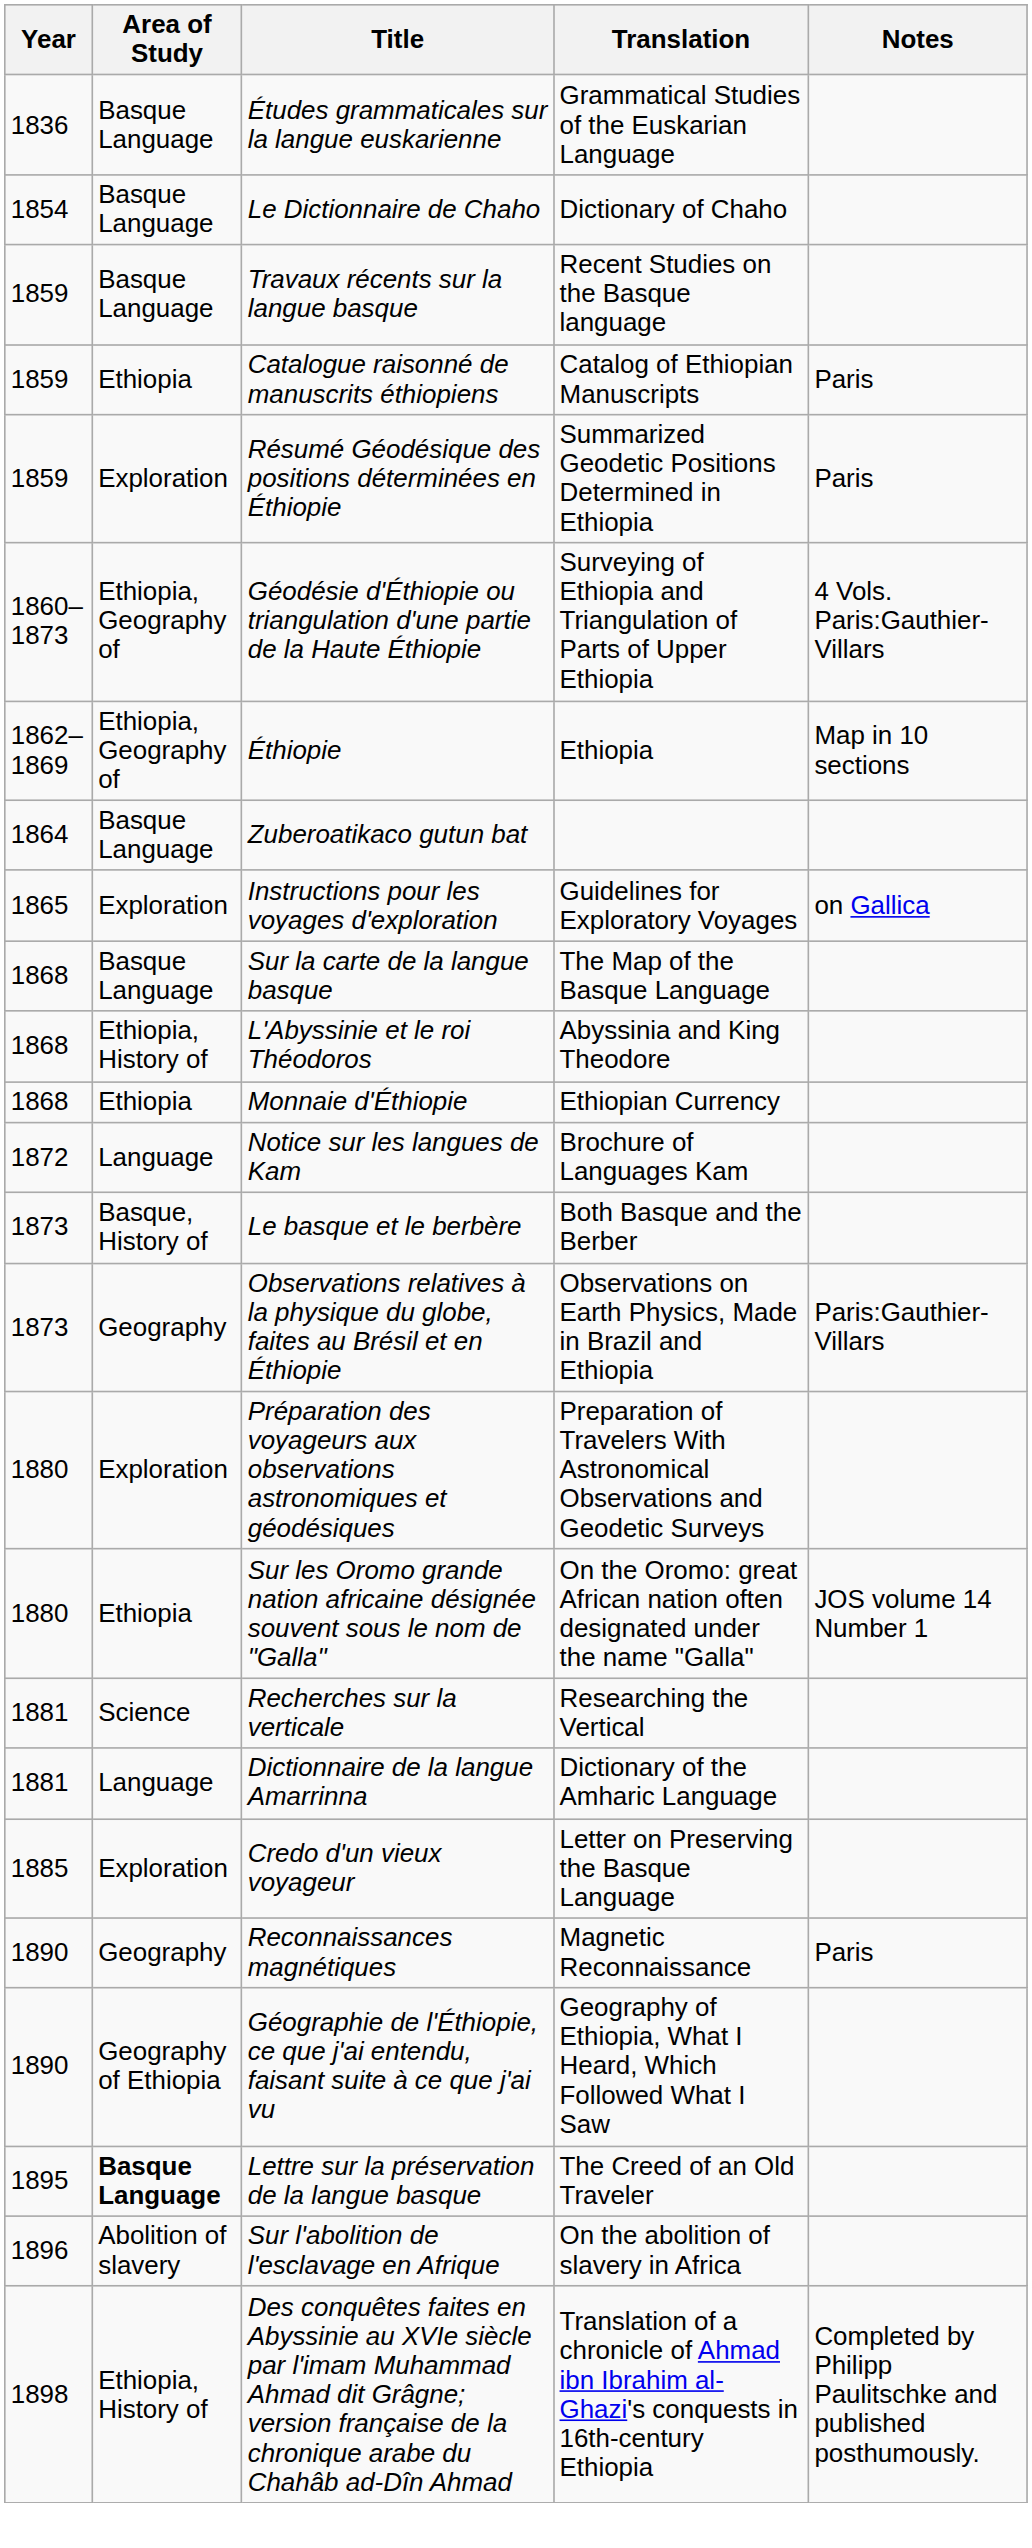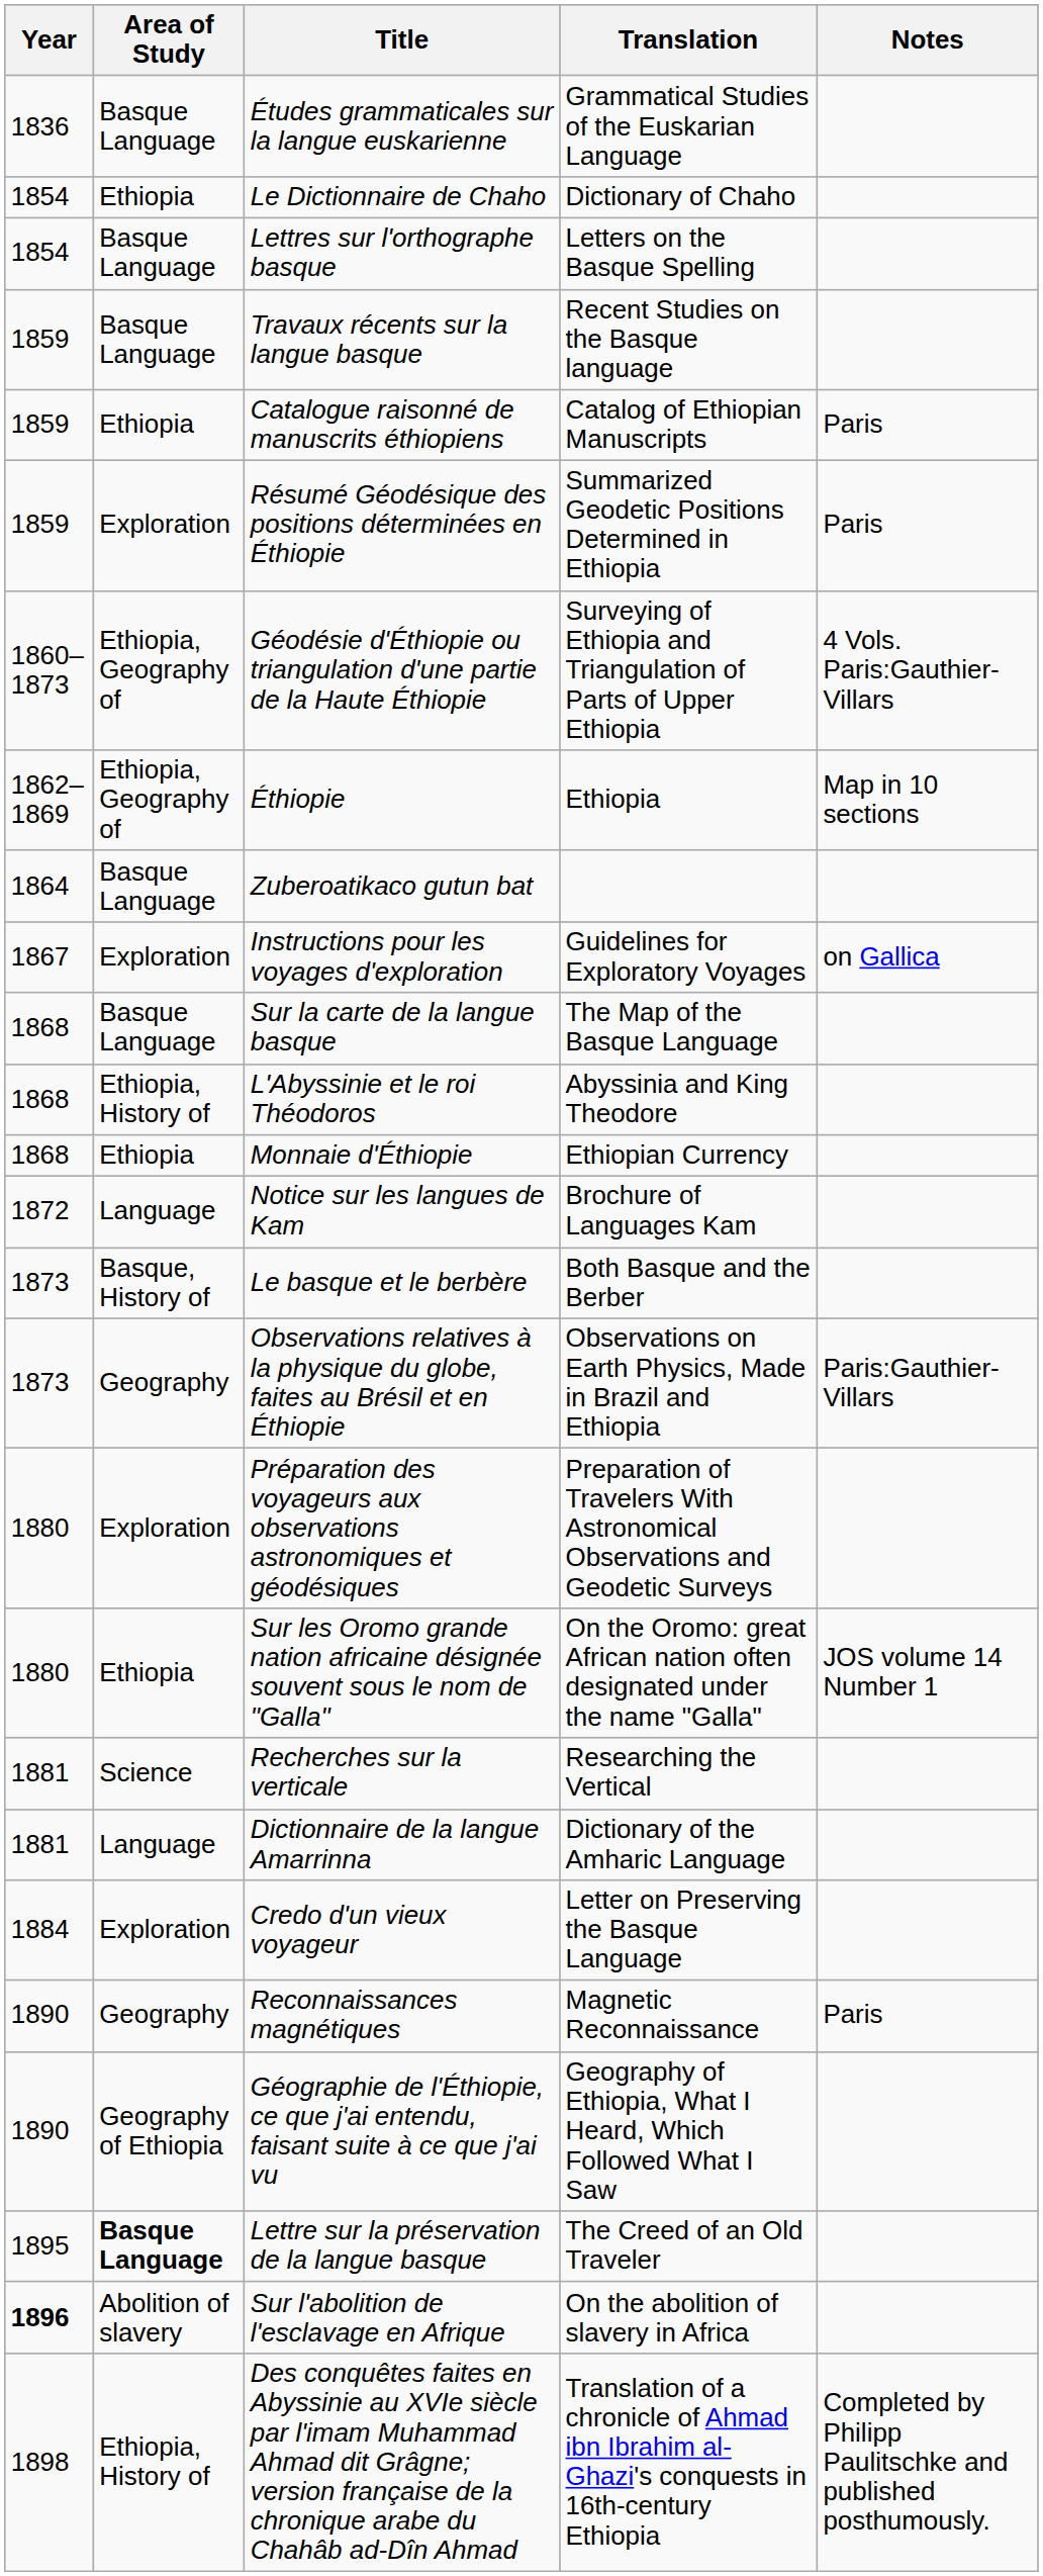 <table class="wikitable sortable mw-collapsible mw-collapsed" style="width: 50%">
 <tr>
 <th>Year</th>
 <th>Area of Study</th>
 <th>Title</th>
 <th>Translation</th>
 <th>Notes</th>
 </tr>
 <tr>
 <td>1836</td>
 <td>Basque Language</td>
 <td><em>Études grammaticales sur la langue euskarienne</em></td>
 <td>Grammatical Studies of the Euskarian Language</td>
 <td></td>
 </tr>
 <tr>
 <td>1854</td>
-<td>Basque Language</td>
+<td>Ethiopia</td>
 <td><em>Le Dictionnaire de Chaho</em></td>
 <td>Dictionary of Chaho</td>
+<td></td>
+</tr>
+<tr>
+<td>1854</td>
+<td>Basque Language</td>
+<td><em>Lettres sur l'orthographe basque</em></td>
+<td>Letters on the Basque Spelling</td>
 <td></td>
 </tr>
 <tr>
 <td>1859</td>
 <td>Basque Language</td>
 <td><em>Travaux récents sur la langue basque</em></td>
 <td>Recent Studies on the Basque language</td>
 <td></td>
 </tr>
 <tr>
 <td>1859</td>
 <td>Ethiopia</td>
 <td><em>Catalogue raisonné de manuscrits éthiopiens</em></td>
 <td>Catalog of Ethiopian Manuscripts</td>
 <td>Paris </td>
 </tr>
 <tr>
 <td>1859</td>
 <td>Exploration</td>
 <td><em>Résumé Géodésique des positions déterminées en Éthiopie</em></td>
 <td>Summarized Geodetic Positions Determined in Ethiopia</td>
 <td>Paris </td>
 </tr>
 <tr>
 <td>1860–1873</td>
 <td>Ethiopia, Geography of</td>
 <td><em>Géodésie d'Éthiopie ou triangulation d'une partie de la Haute Éthiopie</em></td>
 <td>Surveying of Ethiopia and Triangulation of Parts of Upper Ethiopia</td>
 <td>4 Vols. Paris:Gauthier-Villars<br></td>
 </tr>
 <tr>
 <td>1862–1869</td>
 <td>Ethiopia, Geography of</td>
 <td><em>Éthiopie</em></td>
 <td>Ethiopia</td>
 <td>Map in 10 sections</td>
 </tr>
 <tr>
 <td>1864</td>
 <td>Basque Language</td>
 <td><em>Zuberoatikaco gutun bat</em></td>
 <td></td>
 <td></td>
 </tr>
 <tr>
-<td>1865</td>
+<td>1867</td>
 <td>Exploration</td>
 <td><em>Instructions pour les voyages d'exploration</em></td>
 <td>Guidelines for Exploratory Voyages</td>
 <td> on <a href='#'>Gallica</a></td>
 </tr>
 <tr>
 <td>1868</td>
 <td>Basque Language</td>
 <td><em>Sur la carte de la langue basque</em></td>
 <td>The Map of the Basque Language</td>
 <td></td>
 </tr>
 <tr>
 <td>1868</td>
 <td>Ethiopia, History of</td>
 <td><em>L'Abyssinie et le roi Théodoros</em></td>
 <td>Abyssinia and King Theodore</td>
 <td></td>
 </tr>
 <tr>
 <td>1868</td>
 <td>Ethiopia</td>
 <td><em>Monnaie d'Éthiopie</em></td>
 <td>Ethiopian Currency</td>
 <td></td>
 </tr>
 <tr>
 <td>1872</td>
 <td>Language</td>
 <td><em>Notice sur les langues de Kam</em></td>
 <td>Brochure of Languages Kam</td>
 <td></td>
 </tr>
 <tr>
 <td>1873</td>
 <td>Basque, History of</td>
 <td><em>Le basque et le berbère</em></td>
 <td>Both Basque and the Berber</td>
 <td></td>
 </tr>
 <tr>
 <td>1873</td>
 <td>Geography</td>
 <td><em>Observations relatives à la physique du globe, faites au Brésil et en Éthiopie</em></td>
 <td>Observations on Earth Physics, Made in Brazil and Ethiopia</td>
 <td>Paris:Gauthier-Villars</td>
 </tr>
 <tr>
 <td>1880</td>
 <td>Exploration</td>
 <td><em>Préparation des voyageurs aux observations astronomiques et géodésiques</em></td>
 <td>Preparation of Travelers With Astronomical Observations and Geodetic Surveys</td>
 <td></td>
 </tr>
 <tr>
 <td>1880</td>
 <td>Ethiopia</td>
 <td><em>Sur les Oromo grande nation africaine désignée souvent sous le nom de "Galla"</em></td>
 <td>On the Oromo: great African nation often designated under the name "Galla"</td>
 <td>JOS volume 14 Number 1</td>
 </tr>
 <tr>
 <td>1881</td>
 <td>Science</td>
 <td><em>Recherches sur la verticale</em></td>
 <td>Researching the Vertical</td>
 <td></td>
 </tr>
 <tr>
 <td>1881</td>
 <td>Language</td>
 <td><em>Dictionnaire de la langue Amarrinna</em></td>
 <td>Dictionary of the Amharic Language</td>
 <td></td>
 </tr>
 <tr>
-<td>1885</td>
+<td>1884</td>
 <td>Exploration</td>
 <td><em>Credo d'un vieux voyageur</em></td>
 <td>Letter on Preserving the Basque Language</td>
 <td></td>
 </tr>
 <tr>
 <td>1890</td>
 <td>Geography</td>
 <td><em>Reconnaissances magnétiques</em></td>
 <td>Magnetic Reconnaissance</td>
 <td>Paris</td>
 </tr>
 <tr>
 <td>1890</td>
 <td>Geography of Ethiopia</td>
 <td><em>Géographie de l'Éthiopie, ce que j'ai entendu, faisant suite à ce que j'ai vu</em></td>
 <td>Geography of Ethiopia, What I Heard, Which Followed What I Saw</td>
 <td> </td>
 </tr>
 <tr>
 <td>1895</td>
 <td><strong>Basque Language</strong></td>
 <td><em>Lettre sur la préservation de la langue basque</em></td>
 <td>The Creed of an Old Traveler</td>
 <td></td>
 </tr>
 <tr>
-<td>1896</td>
+<td><strong>1896</strong></td>
 <td>Abolition of slavery</td>
 <td><em>Sur l'abolition de l'esclavage en Afrique</em></td>
 <td>On the abolition of slavery in Africa</td>
 <td></td>
 </tr>
 <tr>
 <td>1898</td>
 <td>Ethiopia, History of</td>
 <td><em>Des conquêtes faites en Abyssinie au XVIe siècle par l'imam Muhammad Ahmad dit Grâgne; version française de la chronique arabe du Chahâb ad-Dîn Ahmad</em></td>
 <td>Translation of a chronicle of <a href='#'>Ahmad ibn Ibrahim al-Ghazi</a>'s conquests in 16th-century Ethiopia</td>
 <td>Completed by Philipp Paulitschke and published posthumously. </td>
 </tr>
 </table>
